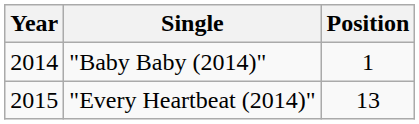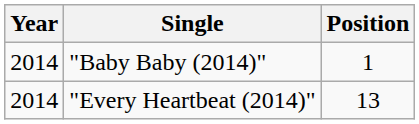 <table class="wikitable">
 <tr>
 <th>Year</th>
 <th>Single</th>
 <th>Position</th>
 </tr>
 <tr>
 <td>2014</td>
 <td>"Baby Baby (2014)"</td>
 <td align="center">1</td>
 </tr>
 <tr>
-<td>2015</td>
+<td>2014</td>
 <td>"Every Heartbeat (2014)"</td>
 <td align="center">13</td>
 </tr>
 </table>
